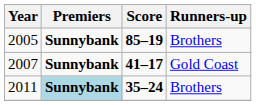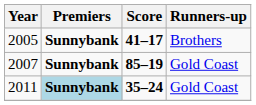 <table class="wikitable">
 <tr>
 <th>Year</th>
 <th>Premiers</th>
 <th>Score</th>
 <th>Runners-up</th>
 </tr>
 <tr>
 <td>2005</td>
 <td><strong>Sunnybank</strong> </td>
-<td align=center><strong>85–19</strong></td>
+<td align=center><strong>41–17</strong></td>
 <td> <a href='#'>Brothers</a></td>
 </tr>
 <tr>
 <td>2007</td>
 <td><strong>Sunnybank</strong> </td>
-<td align=center><strong>41–17</strong></td>
+<td align=center><strong>85–19</strong></td>
 <td> <a href='#'>Gold Coast</a></td>
 </tr>
 <tr>
 <td>2011</td>
 <td style="background: lightblue;"><strong>Sunnybank</strong> </td>
 <td align=center><strong>35–24</strong></td>
-<td> <a href='#'>Brothers</a></td>
+<td> <a href='#'>Gold Coast</a></td>
 </tr>
 <tr>
 </tr>
 </table>
